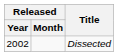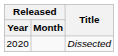 <table class="wikitable">
 <tr>
 <th colspan="2">Released</th>
 <th rowspan="2">Title</th>
 </tr>
 <tr>
 <th style="width:33px;">Year</th>
 <th style="width:44px;">Month</th>
 </tr>
 <tr>
-<td align="center">2002</td>
+<td align="center">2020</td>
 <td align="center"></td>
 <td><em>Dissected</em></td>
 </tr>
 </table>
